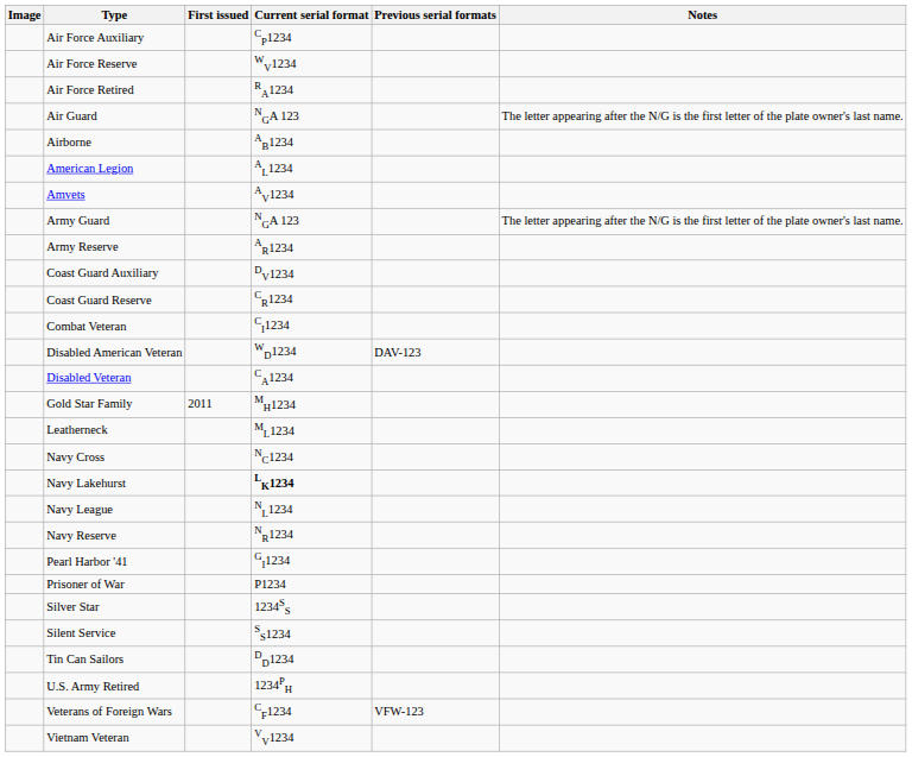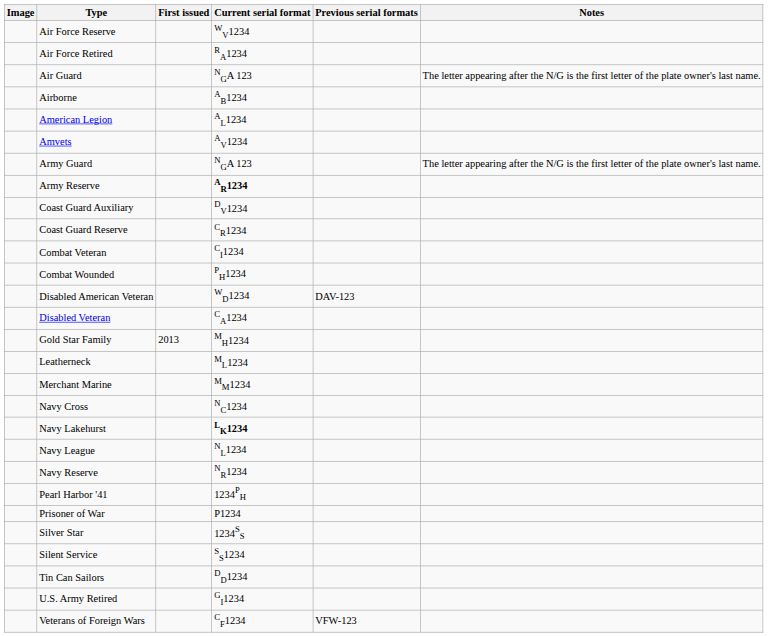 <table class="wikitable sortable">
 <tr>
 <th>Image</th>
 <th>Type</th>
 <th>First issued</th>
 <th>Current serial format</th>
 <th>Previous serial formats</th>
 <th>Notes</th>
-</tr>
-<tr>
-<td></td>
-<td>Air Force Auxiliary</td>
-<td></td>
-<td><sup>C</sup><sub>P</sub>1234</td>
-<td></td>
-<td></td>
 </tr>
 <tr>
 <td></td>
 <td>Air Force Reserve</td>
 <td></td>
 <td><sup>W</sup><sub>V</sub>1234</td>
 <td></td>
 <td></td>
 </tr>
 <tr>
 <td></td>
 <td>Air Force Retired</td>
 <td></td>
 <td><sup>R</sup><sub>A</sub>1234</td>
 <td></td>
 <td></td>
 </tr>
 <tr>
 <td></td>
 <td>Air Guard</td>
 <td></td>
 <td><sup>N</sup><sub>G</sub>A 123</td>
 <td></td>
 <td>The letter appearing after the N/G is the first letter of the plate owner's last name.</td>
 </tr>
 <tr>
 <td></td>
 <td>Airborne</td>
 <td></td>
 <td><sup>A</sup><sub>B</sub>1234</td>
 <td></td>
 <td></td>
 </tr>
 <tr>
 <td></td>
 <td><a href='#'>American Legion</a></td>
 <td></td>
 <td><sup>A</sup><sub>L</sub>1234</td>
 <td></td>
 <td></td>
 </tr>
 <tr>
 <td></td>
 <td><a href='#'>Amvets</a></td>
 <td></td>
 <td><sup>A</sup><sub>V</sub>1234</td>
 <td></td>
 <td></td>
 </tr>
 <tr>
 <td></td>
 <td>Army Guard</td>
 <td></td>
 <td><sup>N</sup><sub>G</sub>A 123</td>
 <td></td>
 <td>The letter appearing after the N/G is the first letter of the plate owner's last name.</td>
 </tr>
 <tr>
 <td></td>
 <td>Army Reserve</td>
 <td></td>
-<td><sup>A</sup><sub>R</sub>1234</td>
+<td><strong><sup>A</sup><sub>R</sub>1234</strong></td>
 <td></td>
 <td></td>
 </tr>
 <tr>
 <td></td>
 <td>Coast Guard Auxiliary</td>
 <td></td>
 <td><sup>D</sup><sub>V</sub>1234</td>
 <td></td>
 <td></td>
 </tr>
 <tr>
 <td></td>
 <td>Coast Guard Reserve</td>
 <td></td>
 <td><sup>C</sup><sub>R</sub>1234</td>
 <td></td>
 <td></td>
 </tr>
 <tr>
 <td></td>
 <td>Combat Veteran</td>
 <td></td>
 <td><sup>C</sup><sub>I</sub>1234</td>
 <td></td>
 <td></td>
 </tr>
 <tr>
 <td></td>
+<td>Combat Wounded</td>
+<td></td>
+<td><sup>P</sup><sub>H</sub>1234</td>
+<td></td>
+<td></td>
+</tr>
+<tr>
+<td></td>
 <td>Disabled American Veteran</td>
 <td></td>
 <td><sup>W</sup><sub>D</sub>1234</td>
 <td>DAV-123</td>
 <td></td>
 </tr>
 <tr>
 <td></td>
 <td><a href='#'>Disabled Veteran</a></td>
 <td></td>
 <td><sup>C</sup><sub>A</sub>1234</td>
 <td></td>
 <td></td>
 </tr>
 <tr>
 <td></td>
 <td>Gold Star Family</td>
-<td>2011</td>
+<td>2013</td>
 <td><sup>M</sup><sub>H</sub>1234</td>
 <td></td>
 <td></td>
 </tr>
 <tr>
 <td></td>
 <td>Leatherneck</td>
 <td></td>
 <td><sup>M</sup><sub>L</sub>1234</td>
+<td></td>
+<td></td>
+</tr>
+<tr>
+<td></td>
+<td>Merchant Marine</td>
+<td></td>
+<td><sup>M</sup><sub>M</sub>1234</td>
 <td></td>
 <td></td>
 </tr>
 <tr>
 <td></td>
 <td>Navy Cross</td>
 <td></td>
 <td><sup>N</sup><sub>C</sub>1234</td>
 <td></td>
 <td></td>
 </tr>
 <tr>
 <td></td>
 <td>Navy Lakehurst</td>
 <td></td>
 <td><strong><sup>L</sup><sub>K</sub>1234</strong></td>
 <td></td>
 <td></td>
 </tr>
 <tr>
 <td></td>
 <td>Navy League</td>
 <td></td>
 <td><sup>N</sup><sub>L</sub>1234</td>
 <td></td>
 <td></td>
 </tr>
 <tr>
 <td></td>
 <td>Navy Reserve</td>
 <td></td>
 <td><sup>N</sup><sub>R</sub>1234</td>
 <td></td>
 <td></td>
 </tr>
 <tr>
 <td></td>
 <td>Pearl Harbor '41</td>
 <td></td>
-<td><sup>G</sup><sub>I</sub>1234</td>
+<td>1234<sup>P</sup><sub>H</sub></td>
 <td></td>
 <td></td>
 </tr>
 <tr>
 <td></td>
 <td>Prisoner of War</td>
 <td></td>
 <td>P1234</td>
 <td></td>
 <td></td>
 </tr>
 <tr>
 <td></td>
 <td>Silver Star</td>
 <td></td>
 <td>1234<sup>S</sup><sub>S</sub></td>
 <td></td>
 <td></td>
 </tr>
 <tr>
 <td></td>
 <td>Silent Service</td>
 <td></td>
 <td><sup>S</sup><sub>S</sub>1234</td>
 <td></td>
 <td></td>
 </tr>
 <tr>
 <td></td>
 <td>Tin Can Sailors</td>
 <td></td>
 <td><sup>D</sup><sub>D</sub>1234</td>
 <td></td>
 <td></td>
 </tr>
 <tr>
 <td></td>
 <td>U.S. Army Retired</td>
 <td></td>
-<td>1234<sup>P</sup><sub>H</sub></td>
+<td><sup>G</sup><sub>I</sub>1234</td>
 <td></td>
 <td></td>
 </tr>
 <tr>
 <td></td>
 <td>Veterans of Foreign Wars</td>
 <td></td>
 <td><sup>C</sup><sub>F</sub>1234</td>
 <td>VFW-123</td>
 <td></td>
 </tr>
-<tr>
-<td></td>
-<td>Vietnam Veteran</td>
-<td></td>
-<td><sup>V</sup><sub>V</sub>1234</td>
-<td></td>
-<td></td>
-</tr>
 </table>
